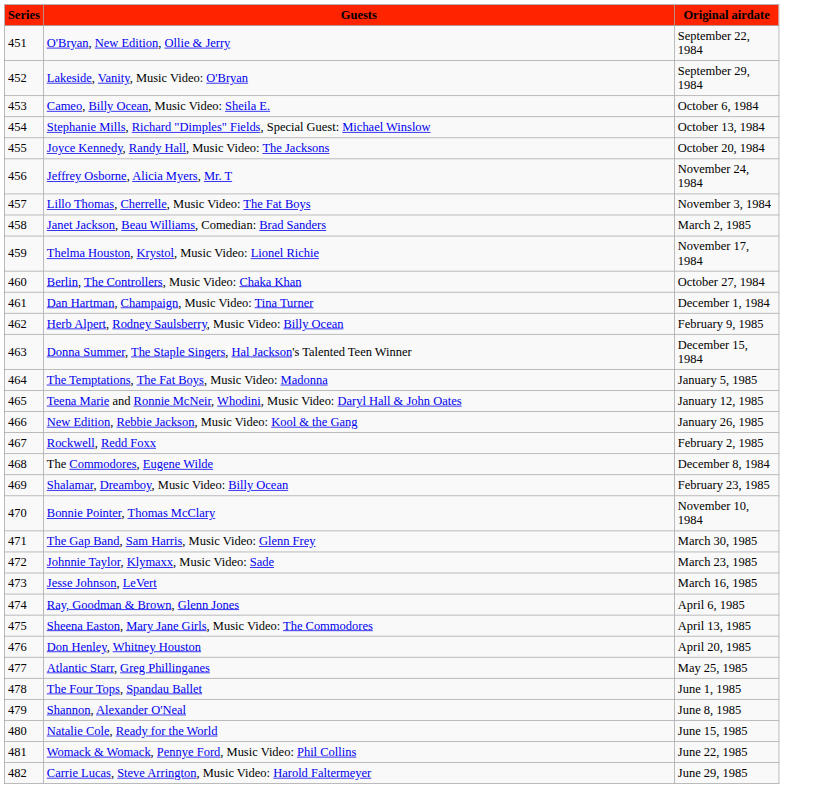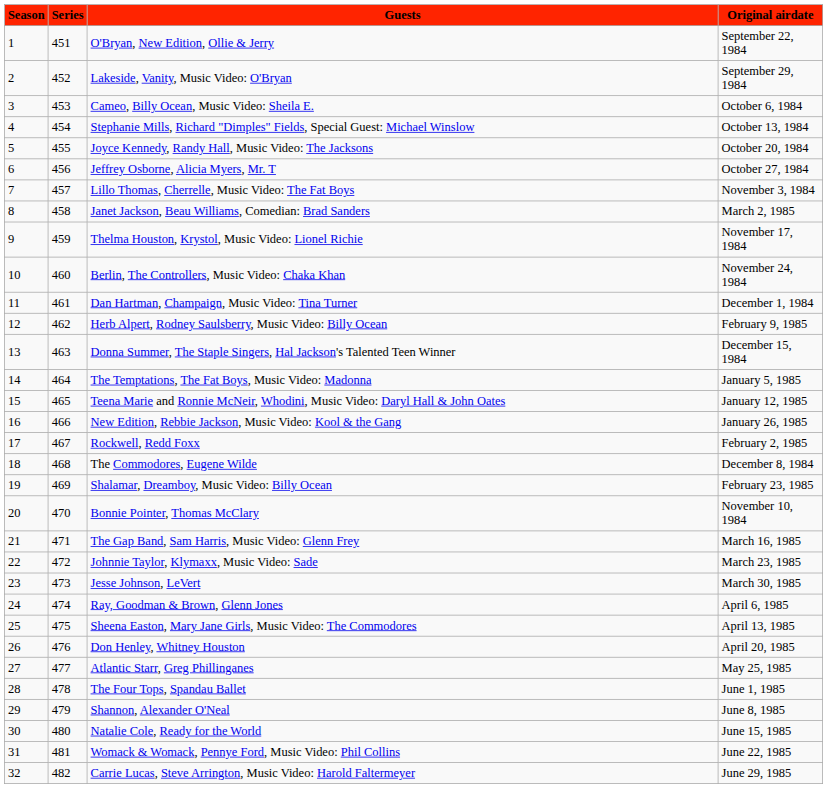 <table class="toccolours" border="2" cellpadding="4" cellspacing="0" style="margin: 1em 1em 1em 0; background: #f9f9f9; border: 1px #aaa solid; border-collapse: collapse">
 <tr style="vertical-align: top; text-align: center; background-color:#FF2400">
+<th><strong>Season</strong></th>
 <th><strong>Series</strong></th>
 <th style="width:800px;"><strong>Guests</strong></th>
 <th style="width:125px;"><strong>Original airdate</strong></th>
 </tr>
 <tr>
+<td>1</td>
 <td>451</td>
 <td><a href='#'>O'Bryan</a>, <a href='#'>New Edition</a>, <a href='#'>Ollie & Jerry</a></td>
 <td>September 22, 1984</td>
 </tr>
 <tr>
+<td>2</td>
 <td>452</td>
 <td><a href='#'>Lakeside</a>, <a href='#'>Vanity</a>, Music Video: <a href='#'>O'Bryan</a></td>
 <td>September 29, 1984</td>
 </tr>
 <tr>
+<td>3</td>
 <td>453</td>
 <td><a href='#'>Cameo</a>, <a href='#'>Billy Ocean</a>, Music Video: <a href='#'>Sheila E.</a></td>
 <td>October 6, 1984</td>
 </tr>
 <tr>
+<td>4</td>
 <td>454</td>
 <td><a href='#'>Stephanie Mills</a>, <a href='#'>Richard "Dimples" Fields</a>, Special Guest: <a href='#'>Michael Winslow</a></td>
 <td>October 13, 1984</td>
 </tr>
 <tr>
+<td>5</td>
 <td>455</td>
 <td><a href='#'>Joyce Kennedy</a>, <a href='#'>Randy Hall</a>, Music Video: <a href='#'>The Jacksons</a></td>
 <td>October 20, 1984</td>
 </tr>
 <tr>
+<td>6</td>
 <td>456</td>
 <td><a href='#'>Jeffrey Osborne</a>, <a href='#'>Alicia Myers</a>, <a href='#'>Mr. T</a></td>
-<td>November 24, 1984</td>
+<td>October 27, 1984</td>
 </tr>
 <tr>
+<td>7</td>
 <td>457</td>
 <td><a href='#'>Lillo Thomas</a>, <a href='#'>Cherrelle</a>, Music Video: <a href='#'>The Fat Boys</a></td>
 <td>November 3, 1984</td>
 </tr>
 <tr>
+<td>8</td>
 <td>458</td>
 <td><a href='#'>Janet Jackson</a>, <a href='#'>Beau Williams</a>, Comedian: <a href='#'>Brad Sanders</a></td>
 <td>March 2, 1985</td>
 </tr>
 <tr>
+<td>9</td>
 <td>459</td>
 <td><a href='#'>Thelma Houston</a>, <a href='#'>Krystol</a>, Music Video: <a href='#'>Lionel Richie</a></td>
 <td>November 17, 1984</td>
 </tr>
 <tr>
+<td>10</td>
 <td>460</td>
 <td><a href='#'>Berlin</a>, <a href='#'>The Controllers</a>, Music Video: <a href='#'>Chaka Khan</a></td>
-<td>October 27, 1984</td>
+<td>November 24, 1984</td>
 </tr>
 <tr>
+<td>11</td>
 <td>461</td>
 <td><a href='#'>Dan Hartman</a>, <a href='#'>Champaign</a>, Music Video: <a href='#'>Tina Turner</a></td>
 <td>December 1, 1984</td>
 </tr>
 <tr>
+<td>12</td>
 <td>462</td>
 <td><a href='#'>Herb Alpert</a>, <a href='#'>Rodney Saulsberry</a>, Music Video: <a href='#'>Billy Ocean</a></td>
 <td>February 9, 1985</td>
 </tr>
 <tr>
+<td>13</td>
 <td>463</td>
 <td><a href='#'>Donna Summer</a>, <a href='#'>The Staple Singers</a>, <a href='#'>Hal Jackson</a>'s Talented Teen Winner</td>
 <td>December 15, 1984</td>
 </tr>
 <tr>
+<td>14</td>
 <td>464</td>
 <td><a href='#'>The Temptations</a>, <a href='#'>The Fat Boys</a>, Music Video: <a href='#'>Madonna</a></td>
 <td>January 5, 1985</td>
 </tr>
 <tr>
+<td>15</td>
 <td>465</td>
 <td><a href='#'>Teena Marie</a> and <a href='#'>Ronnie McNeir</a>, <a href='#'>Whodini</a>, Music Video: <a href='#'>Daryl Hall & John Oates</a></td>
 <td>January 12, 1985</td>
 </tr>
 <tr>
+<td>16</td>
 <td>466</td>
 <td><a href='#'>New Edition</a>, <a href='#'>Rebbie Jackson</a>, Music Video: <a href='#'>Kool & the Gang</a></td>
 <td>January 26, 1985</td>
 </tr>
 <tr>
+<td>17</td>
 <td>467</td>
 <td><a href='#'>Rockwell</a>, <a href='#'>Redd Foxx</a></td>
 <td>February 2, 1985</td>
 </tr>
 <tr>
+<td>18</td>
 <td>468</td>
 <td>The <a href='#'>Commodores</a>, <a href='#'>Eugene Wilde</a></td>
 <td>December 8, 1984</td>
 </tr>
 <tr>
+<td>19</td>
 <td>469</td>
 <td><a href='#'>Shalamar</a>, <a href='#'>Dreamboy</a>, Music Video: <a href='#'>Billy Ocean</a></td>
 <td>February 23, 1985</td>
 </tr>
 <tr>
+<td>20</td>
 <td>470</td>
 <td><a href='#'>Bonnie Pointer</a>, <a href='#'>Thomas McClary</a></td>
 <td>November 10, 1984</td>
 </tr>
 <tr>
+<td>21</td>
 <td>471</td>
 <td><a href='#'>The Gap Band</a>, <a href='#'>Sam Harris</a>, Music Video: <a href='#'>Glenn Frey</a></td>
-<td>March 30, 1985</td>
+<td>March 16, 1985</td>
 </tr>
 <tr>
+<td>22</td>
 <td>472</td>
 <td><a href='#'>Johnnie Taylor</a>, <a href='#'>Klymaxx</a>, Music Video: <a href='#'>Sade</a></td>
 <td>March 23, 1985</td>
 </tr>
 <tr>
+<td>23</td>
 <td>473</td>
 <td><a href='#'>Jesse Johnson</a>, <a href='#'>LeVert</a></td>
-<td>March 16, 1985</td>
+<td>March 30, 1985</td>
 </tr>
 <tr>
+<td>24</td>
 <td>474</td>
 <td><a href='#'>Ray, Goodman & Brown</a>, <a href='#'>Glenn Jones</a></td>
 <td>April 6, 1985</td>
 </tr>
 <tr>
+<td>25</td>
 <td>475</td>
 <td><a href='#'>Sheena Easton</a>, <a href='#'>Mary Jane Girls</a>, Music Video: <a href='#'>The Commodores</a></td>
 <td>April 13, 1985</td>
 </tr>
 <tr>
+<td>26</td>
 <td>476</td>
 <td><a href='#'>Don Henley</a>, <a href='#'>Whitney Houston</a></td>
 <td>April 20, 1985</td>
 </tr>
 <tr>
+<td>27</td>
 <td>477</td>
 <td><a href='#'>Atlantic Starr</a>, <a href='#'>Greg Phillinganes</a></td>
 <td>May 25, 1985</td>
 </tr>
 <tr>
+<td>28</td>
 <td>478</td>
 <td><a href='#'>The Four Tops</a>, <a href='#'>Spandau Ballet</a></td>
 <td>June 1, 1985</td>
 </tr>
 <tr>
+<td>29</td>
 <td>479</td>
 <td><a href='#'>Shannon</a>, <a href='#'>Alexander O'Neal</a></td>
 <td>June 8, 1985</td>
 </tr>
 <tr>
+<td>30</td>
 <td>480</td>
 <td><a href='#'>Natalie Cole</a>, <a href='#'>Ready for the World</a></td>
 <td>June 15, 1985</td>
 </tr>
 <tr>
+<td>31</td>
 <td>481</td>
 <td><a href='#'>Womack & Womack</a>, <a href='#'>Pennye Ford</a>, Music Video: <a href='#'>Phil Collins</a></td>
 <td>June 22, 1985</td>
 </tr>
 <tr>
+<td>32</td>
 <td>482</td>
 <td><a href='#'>Carrie Lucas</a>, <a href='#'>Steve Arrington</a>, Music Video: <a href='#'>Harold Faltermeyer</a></td>
 <td>June 29, 1985</td>
 </tr>
 </table>
